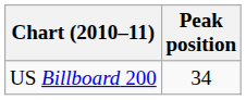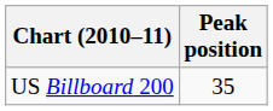 <table class="wikitable sortable">
 <tr>
 <th align="left">Chart (2010–11)</th>
 <th align="left">Peak<br>position</th>
 </tr>
 <tr>
 <td align="left">US <a href='#'><em>Billboard</em> 200</a></td>
-<td style="text-align:center;">34</td>
+<td style="text-align:center;">35</td>
 </tr>
 </table>
